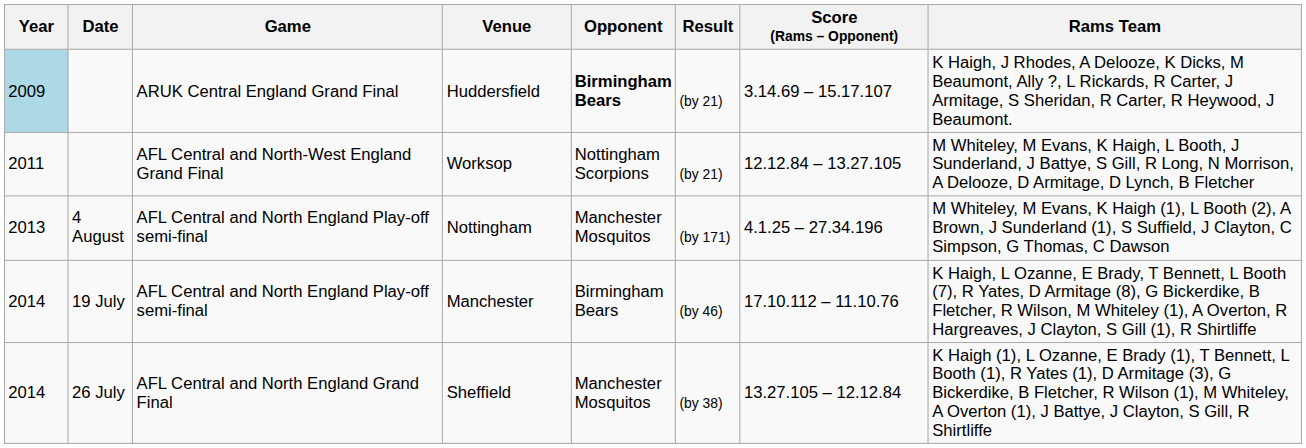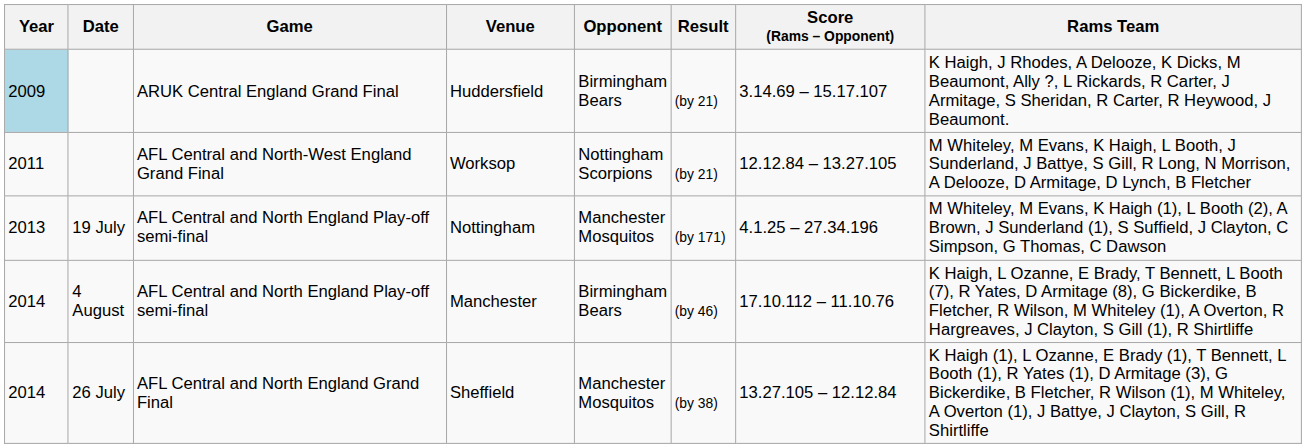 <table class="wikitable">
 <tr>
 <th width=5%>Year</th>
 <th width=5%>Date</th>
 <th width=25%>Game</th>
 <th width=10%>Venue</th>
 <th width=5%>Opponent</th>
 <th width=5%>Result</th>
 <th width=15%>Score<br><small>(Rams – Opponent)</small></th>
 <th width=30%>Rams Team</th>
 </tr>
 <tr>
 <td style="background: lightblue;">2009</td>
 <td></td>
 <td>ARUK Central England Grand Final</td>
 <td>Huddersfield</td>
-<td><strong>Birmingham Bears</strong></td>
+<td>Birmingham Bears</td>
 <td><br><small>(by 21)</small></td>
 <td>3.14.69 – 15.17.107</td>
 <td>K Haigh, J Rhodes, A Delooze, K Dicks, M Beaumont, Ally ?, L Rickards, R Carter, J Armitage, S Sheridan, R Carter, R Heywood, J Beaumont.</td>
 </tr>
 <tr>
 <td>2011</td>
 <td></td>
 <td>AFL Central and North-West England Grand Final</td>
 <td>Worksop</td>
 <td>Nottingham Scorpions</td>
 <td><br><small>(by 21)</small></td>
 <td>12.12.84 – 13.27.105</td>
 <td>M Whiteley, M Evans, K Haigh, L Booth, J Sunderland, J Battye, S Gill, R Long, N Morrison, A Delooze, D Armitage, D Lynch, B Fletcher</td>
 </tr>
 <tr>
 <td>2013</td>
-<td>4 August</td>
+<td>19 July</td>
 <td>AFL Central and North England Play-off semi-final</td>
 <td>Nottingham</td>
 <td>Manchester Mosquitos</td>
 <td><br><small>(by 171)</small></td>
 <td>4.1.25 – 27.34.196</td>
 <td>M Whiteley, M Evans, K Haigh (1), L Booth (2), A Brown, J Sunderland (1), S Suffield, J Clayton, C Simpson, G Thomas, C Dawson</td>
 </tr>
 <tr>
 <td>2014</td>
-<td>19 July</td>
+<td>4 August</td>
 <td>AFL Central and North England Play-off semi-final</td>
 <td>Manchester</td>
 <td>Birmingham Bears</td>
 <td><br><small>(by 46)</small></td>
 <td>17.10.112 – 11.10.76</td>
 <td>K Haigh, L Ozanne, E Brady, T Bennett, L Booth (7), R Yates, D Armitage (8), G Bickerdike, B Fletcher, R Wilson, M Whiteley (1), A Overton, R Hargreaves, J Clayton, S Gill (1), R Shirtliffe</td>
 </tr>
 <tr>
 <td>2014</td>
 <td>26 July</td>
 <td>AFL Central and North England Grand Final</td>
 <td>Sheffield</td>
 <td>Manchester Mosquitos</td>
 <td><br><small>(by 38)</small></td>
 <td>13.27.105 – 12.12.84</td>
 <td>K Haigh (1), L Ozanne, E Brady (1), T Bennett, L Booth (1), R Yates (1), D Armitage (3), G Bickerdike, B Fletcher, R Wilson (1), M Whiteley, A Overton (1), J Battye, J Clayton, S Gill, R Shirtliffe</td>
 </tr>
 </table>
